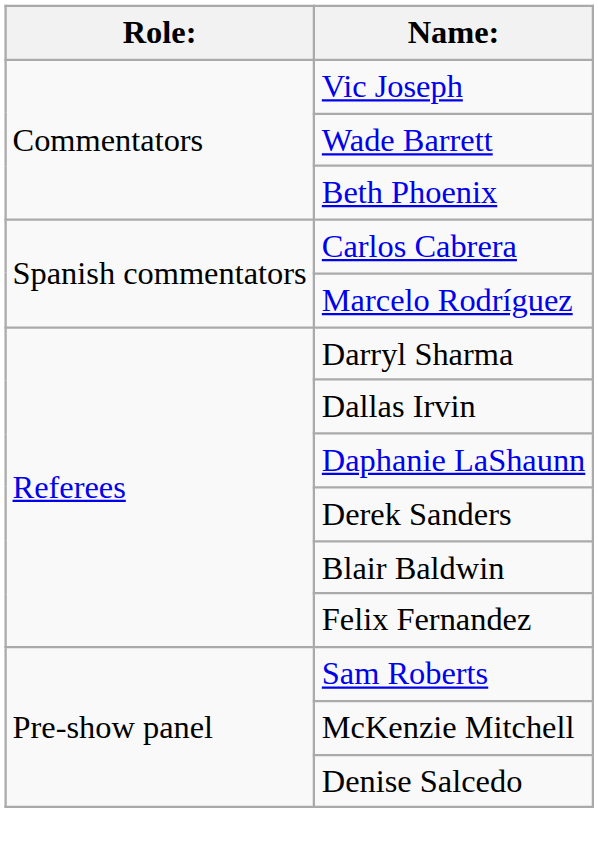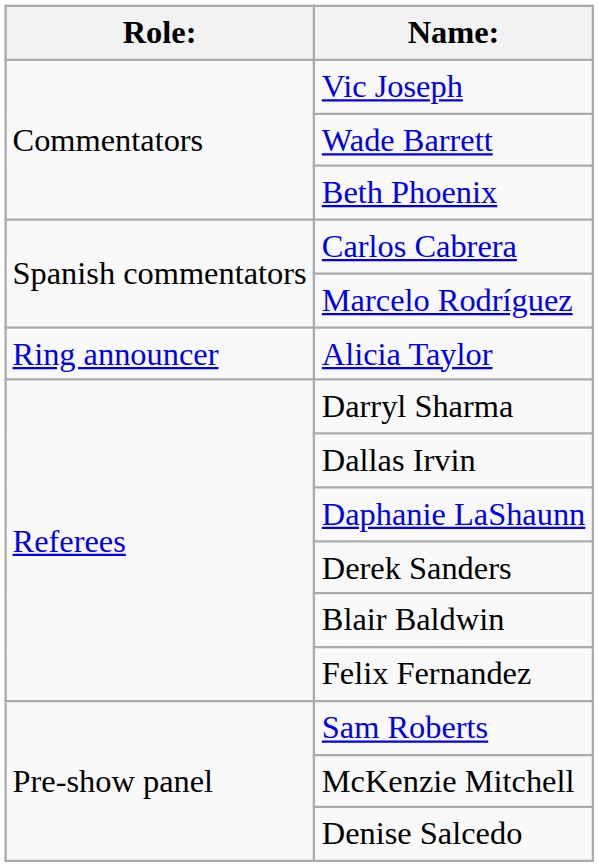 <table class=wikitable style="font-size:90%; margin: 0.5em 0 0.5em 1em; float: right; clear: right;">
 <tr>
 <th>Role:</th>
 <th>Name:</th>
 </tr>
 <tr>
 <td rowspan=3>Commentators</td>
 <td><a href='#'>Vic Joseph</a></td>
 </tr>
 <tr>
 <td><a href='#'>Wade Barrett</a></td>
 </tr>
 <tr>
 <td><a href='#'>Beth Phoenix</a></td>
 </tr>
 <tr>
 <td rowspan=2>Spanish commentators</td>
 <td><a href='#'>Carlos Cabrera</a></td>
 </tr>
 <tr>
 <td><a href='#'>Marcelo Rodríguez</a></td>
+</tr>
+<tr>
+<td rowspan=1><a href='#'>Ring announcer</a></td>
+<td><a href='#'>Alicia Taylor</a></td>
 </tr>
 <tr>
 <td rowspan=6><a href='#'>Referees</a></td>
 <td>Darryl Sharma</td>
 </tr>
 <tr>
 <td>Dallas Irvin</td>
 </tr>
 <tr>
 <td><a href='#'>Daphanie LaShaunn</a></td>
 </tr>
 <tr>
 <td>Derek Sanders</td>
 </tr>
 <tr>
 <td>Blair Baldwin</td>
 </tr>
 <tr>
 <td>Felix Fernandez</td>
 </tr>
 <tr>
 <td rowspan=3>Pre-show panel</td>
 <td><a href='#'>Sam Roberts</a></td>
 </tr>
 <tr>
 <td>McKenzie Mitchell</td>
 </tr>
 <tr>
 <td>Denise Salcedo</td>
 </tr>
 </table>
